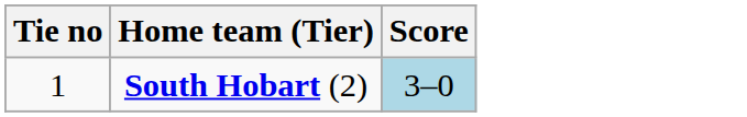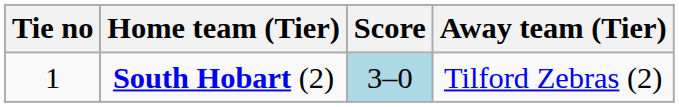 <table class="wikitable" style="text-align:center">
 <tr>
 <th>Tie no</th>
 <th>Home team (Tier)</th>
 <th>Score</th>
+<th>Away team (Tier)</th>
 </tr>
 <tr>
 <td>1</td>
 <td><strong><a href='#'>South Hobart</a></strong> (2)</td>
 <td style="background: lightblue;">3–0</td>
+<td><a href='#'>Tilford Zebras</a> (2)</td>
 </tr>
 </table>
